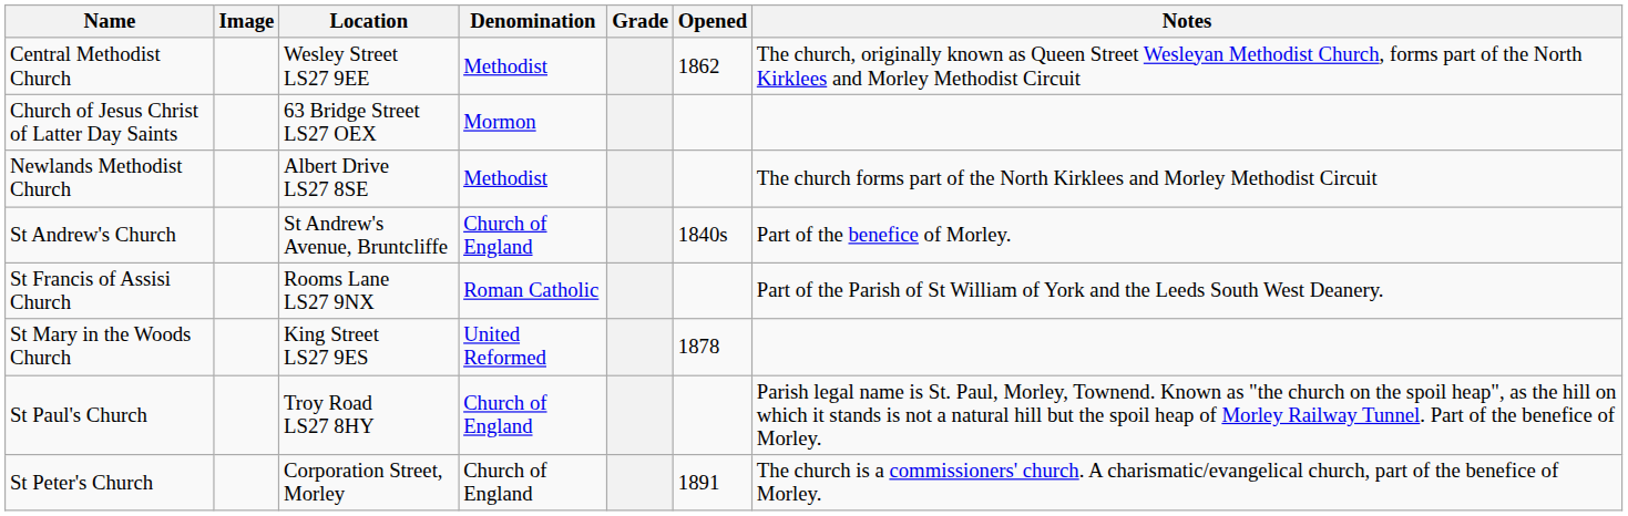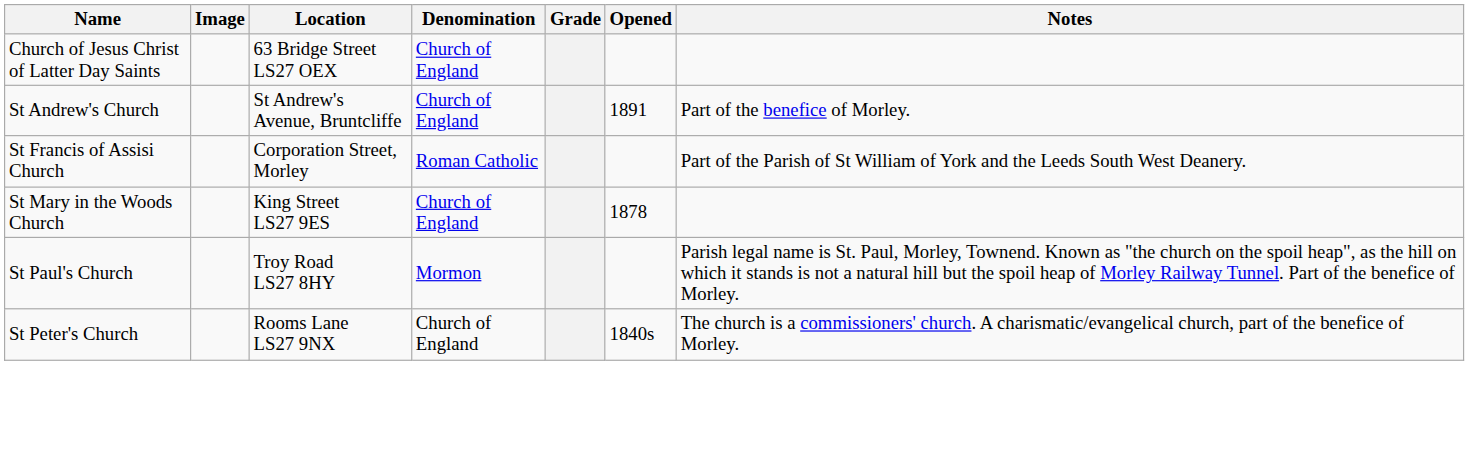 <table class="wikitable sortable">
 <tr>
 <th>Name</th>
 <th class="unsortable">Image</th>
 <th>Location</th>
 <th>Denomination</th>
 <th>Grade</th>
 <th>Opened</th>
 <th class="unsortable">Notes</th>
 </tr>
 <tr>
-<td>Central Methodist Church </td>
-<td></td>
-<td>Wesley Street<br>LS27 9EE</td>
-<td><a href='#'>Methodist</a></td>
-<th></th>
-<td>1862</td>
-<td>The church, originally known as Queen Street <a href='#'>Wesleyan Methodist Church</a>, forms part of the North <a href='#'>Kirklees</a> and Morley Methodist Circuit</td>
-</tr>
-<tr>
 <td>Church of Jesus Christ of Latter Day Saints</td>
 <td></td>
 <td>63 Bridge Street<br>LS27 OEX </td>
-<td><a href='#'>Mormon</a></td>
+<td><a href='#'>Church of England</a></td>
 <th></th>
 <td></td>
 <td></td>
-</tr>
-<tr>
-<td>Newlands Methodist Church </td>
-<td></td>
-<td>Albert Drive<br>LS27 8SE</td>
-<td><a href='#'>Methodist</a></td>
-<th></th>
-<td></td>
-<td>The church forms part of the North Kirklees and Morley Methodist Circuit</td>
 </tr>
 <tr>
 <td>St Andrew's Church </td>
 <td></td>
 <td>St Andrew's Avenue, Bruntcliffe</td>
 <td><a href='#'>Church of England</a></td>
 <th></th>
-<td>1840s</td>
+<td>1891 </td>
 <td>Part of the <a href='#'>benefice</a> of Morley.</td>
 </tr>
 <tr>
 <td>St Francis of Assisi Church</td>
 <td></td>
-<td>Rooms Lane<br>LS27 9NX</td>
+<td>Corporation Street, Morley</td>
 <td><a href='#'>Roman Catholic</a></td>
 <th></th>
 <td></td>
 <td>Part of the Parish of St William of York and the Leeds South West Deanery.</td>
 </tr>
 <tr>
 <td>St Mary in the Woods Church </td>
 <td></td>
 <td>King Street<br>LS27 9ES</td>
-<td><a href='#'>United Reformed</a></td>
+<td><a href='#'>Church of England</a></td>
 <th></th>
 <td>1878</td>
 <td></td>
 </tr>
 <tr>
 <td>St Paul's Church</td>
 <td></td>
 <td>Troy Road<br>LS27 8HY</td>
-<td><a href='#'>Church of England</a></td>
+<td><a href='#'>Mormon</a></td>
 <th></th>
 <td></td>
 <td>Parish legal name is St. Paul, Morley, Townend. Known as "the church on the spoil heap", as the hill on which it stands is not a natural hill but the spoil heap of <a href='#'>Morley Railway Tunnel</a>. Part of the benefice of Morley.</td>
 </tr>
 <tr>
 <td>St Peter's Church</td>
 <td></td>
-<td>Corporation Street, Morley</td>
+<td>Rooms Lane<br>LS27 9NX</td>
 <td>Church of England</td>
 <th></th>
-<td>1891 </td>
+<td>1840s</td>
 <td>The church is a <a href='#'>commissioners' church</a>. A charismatic/evangelical church, part of the benefice of Morley.</td>
 </tr>
 </table>
